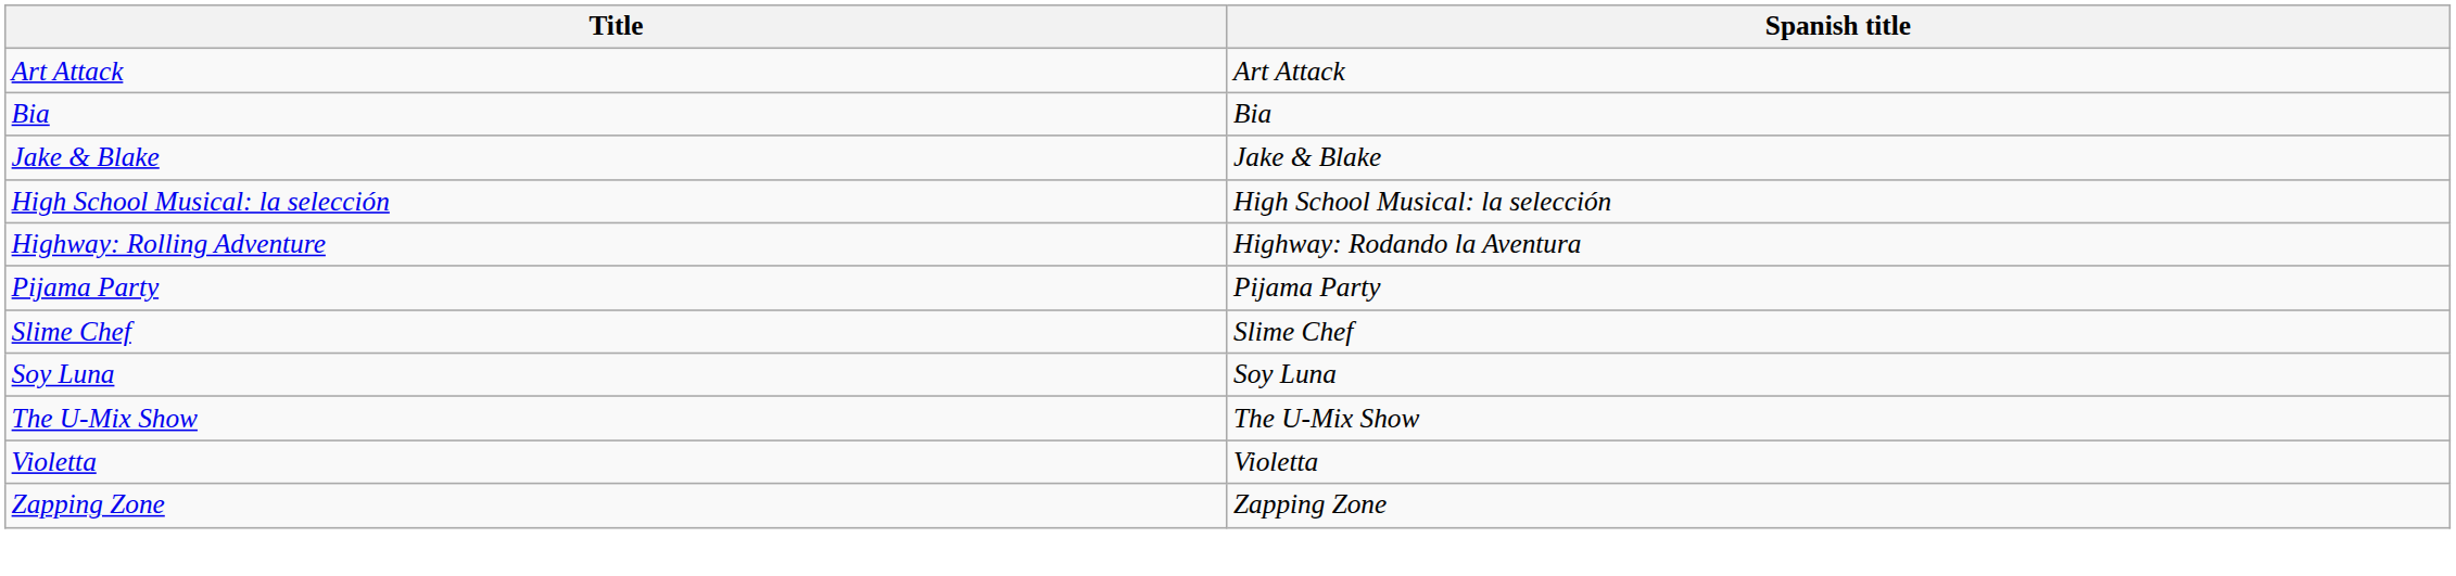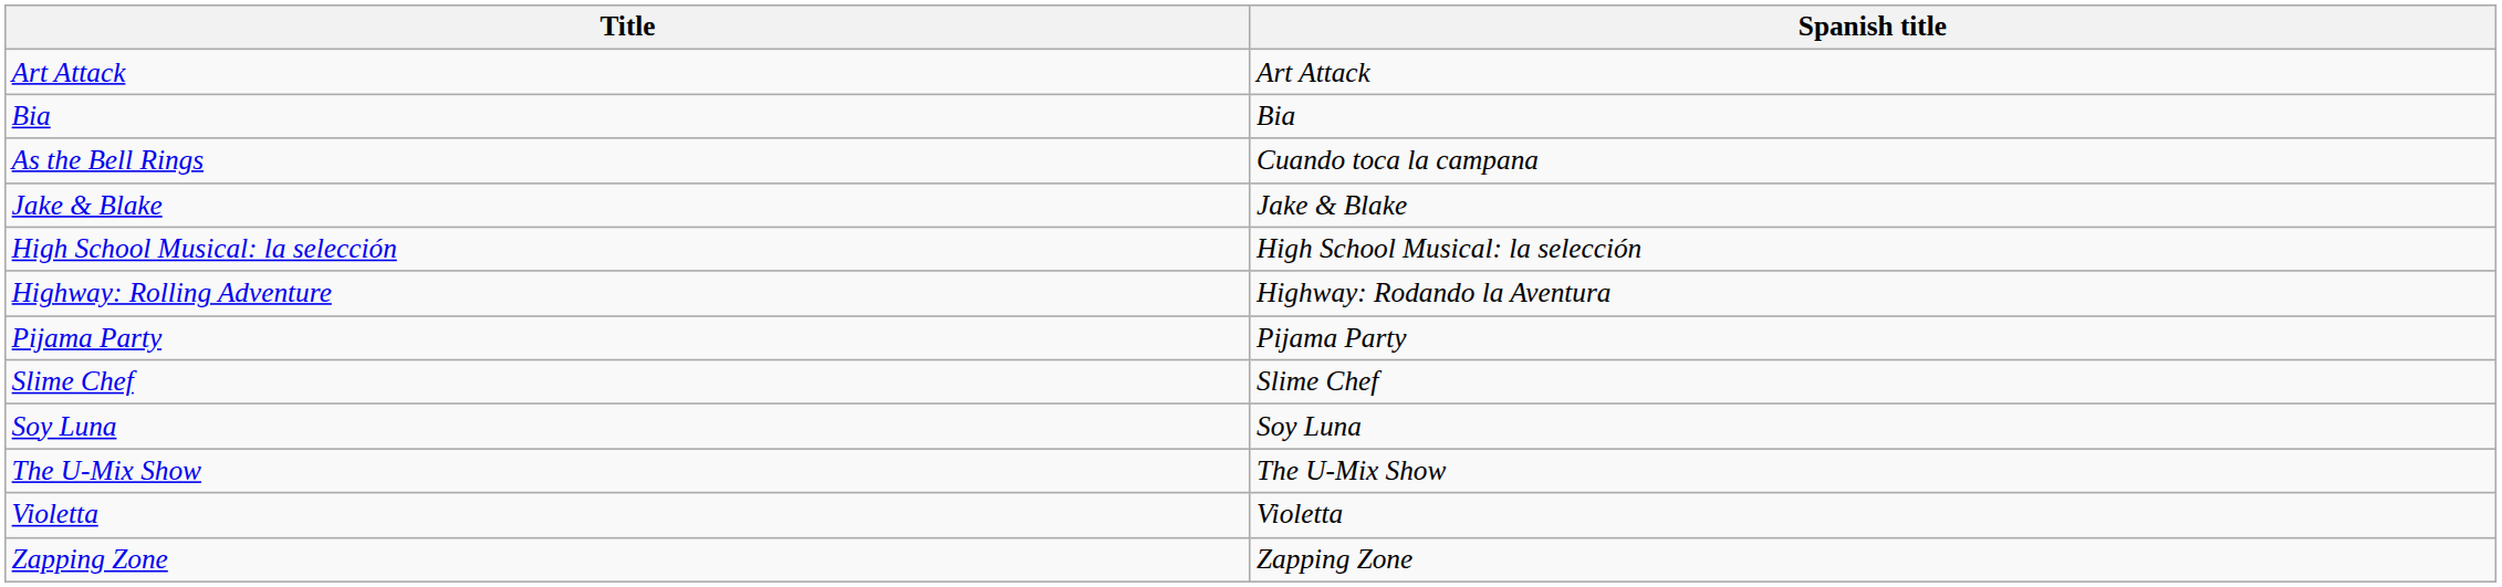 <table class="wikitable sortable plainrowheaders" style="width:90%;">
 <tr>
 <th scope="col">Title</th>
 <th scope="col">Spanish title</th>
 </tr>
 <tr>
 <td><em><a href='#'>Art Attack</a></em></td>
 <td><em>Art Attack</em></td>
 </tr>
 <tr>
 <td><em><a href='#'>Bia</a></em></td>
 <td><em>Bia</em></td>
+</tr>
+<tr>
+<td><em><a href='#'>As the Bell Rings</a></em></td>
+<td><em>Cuando toca la campana</em></td>
 </tr>
 <tr>
 <td><em><a href='#'>Jake & Blake</a></em></td>
 <td><em>Jake & Blake</em></td>
 </tr>
 <tr>
 <td><em><a href='#'>High School Musical: la selección</a></em></td>
 <td><em>High School Musical: la selección</em></td>
 </tr>
 <tr>
 <td><em><a href='#'>Highway: Rolling Adventure</a></em></td>
 <td><em>Highway: Rodando la Aventura</em></td>
 </tr>
 <tr>
 <td><em><a href='#'>Pijama Party</a></em></td>
 <td><em>Pijama Party</em></td>
 </tr>
 <tr>
 <td><em><a href='#'>Slime Chef</a></em></td>
 <td><em>Slime Chef</em></td>
 </tr>
 <tr>
 <td><em><a href='#'>Soy Luna</a></em></td>
 <td><em>Soy Luna</em></td>
 </tr>
 <tr>
 <td><em><a href='#'>The U-Mix Show</a></em></td>
 <td><em>The U-Mix Show</em></td>
 </tr>
 <tr>
 <td><em><a href='#'>Violetta</a></em></td>
 <td><em>Violetta</em></td>
 </tr>
 <tr>
 <td><em><a href='#'>Zapping Zone</a></em></td>
 <td><em>Zapping Zone</em></td>
 </tr>
 </table>
